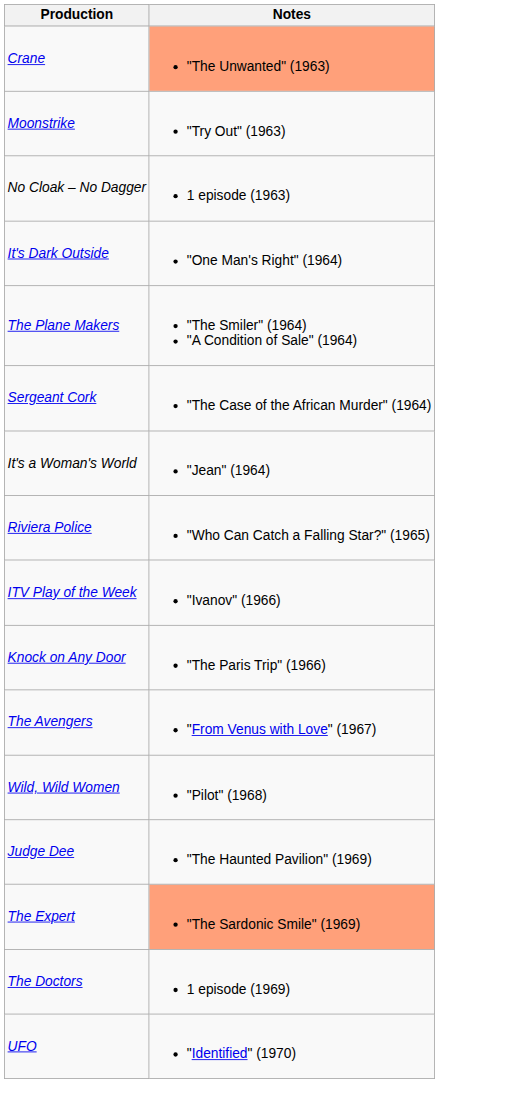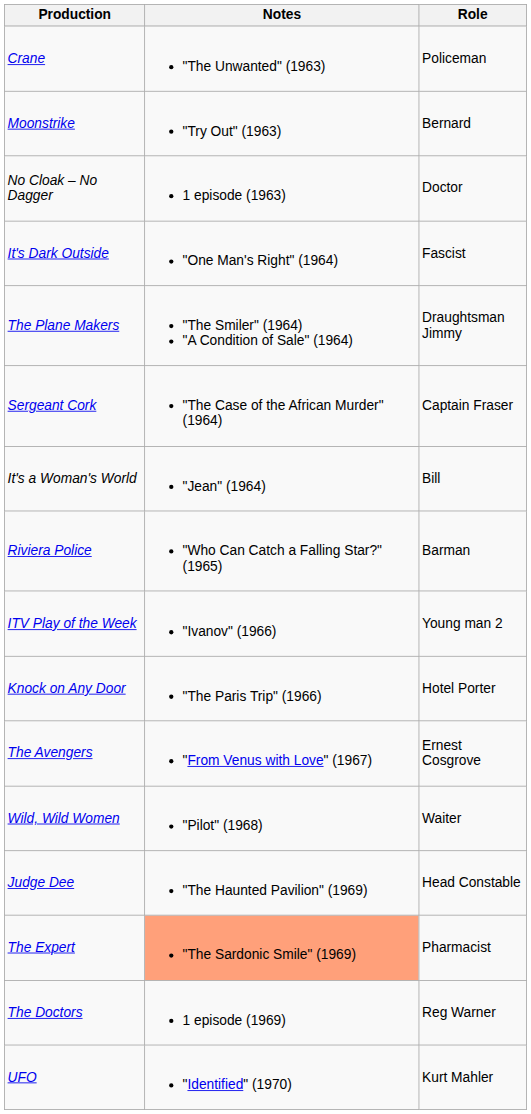 <table class="wikitable">
 <tr style="background:#ccc; text-align:center;">
 <th>Production</th>
 <th>Notes</th>
+<th>Role</th>
 </tr>
 <tr>
 <td><em><a href='#'>Crane</a></em></td>
-<td style="background: lightsalmon;"><br><ul><li>"The Unwanted" (1963)</li></ul></td>
+<td><br><ul><li>"The Unwanted" (1963)</li></ul></td>
+<td>Policeman</td>
 </tr>
 <tr>
 <td><em><a href='#'>Moonstrike</a></em></td>
 <td><br><ul><li>"Try Out" (1963)</li></ul></td>
+<td>Bernard</td>
 </tr>
 <tr>
 <td><em>No Cloak – No Dagger</em></td>
 <td><br><ul><li>1 episode (1963)</li></ul></td>
+<td>Doctor</td>
 </tr>
 <tr>
 <td><em><a href='#'>It's Dark Outside</a></em></td>
 <td><br><ul><li>"One Man's Right" (1964)</li></ul></td>
+<td>Fascist</td>
 </tr>
 <tr>
 <td><em><a href='#'>The Plane Makers</a></em></td>
 <td><br><ul><li>"The Smiler" (1964)</li><li>"A Condition of Sale" (1964)</li></ul></td>
+<td>Draughtsman<br>Jimmy</td>
 </tr>
 <tr>
 <td><em><a href='#'>Sergeant Cork</a></em></td>
 <td><br><ul><li>"The Case of the African Murder" (1964)</li></ul></td>
+<td>Captain Fraser</td>
 </tr>
 <tr>
 <td><em>It's a Woman's World</em></td>
 <td><br><ul><li>"Jean" (1964)</li></ul></td>
+<td>Bill</td>
 </tr>
 <tr>
 <td><em><a href='#'>Riviera Police</a></em></td>
 <td><br><ul><li>"Who Can Catch a Falling Star?" (1965)</li></ul></td>
+<td>Barman</td>
 </tr>
 <tr>
 <td><em><a href='#'>ITV Play of the Week</a></em></td>
 <td><br><ul><li>"Ivanov" (1966)</li></ul></td>
+<td>Young man 2</td>
 </tr>
 <tr>
 <td><em><a href='#'>Knock on Any Door</a></em></td>
 <td><br><ul><li>"The Paris Trip" (1966)</li></ul></td>
+<td>Hotel Porter</td>
 </tr>
 <tr>
 <td><em><a href='#'>The Avengers</a></em></td>
 <td><br><ul><li>"<a href='#'>From Venus with Love</a>" (1967)</li></ul></td>
+<td>Ernest Cosgrove</td>
 </tr>
 <tr>
 <td><em><a href='#'>Wild, Wild Women</a></em></td>
 <td><br><ul><li>"Pilot" (1968)</li></ul></td>
+<td>Waiter</td>
 </tr>
 <tr>
 <td><em><a href='#'>Judge Dee</a></em></td>
 <td><br><ul><li>"The Haunted Pavilion" (1969)</li></ul></td>
+<td>Head Constable</td>
 </tr>
 <tr>
 <td><em><a href='#'>The Expert</a></em></td>
 <td style="background: lightsalmon;"><br><ul><li>"The Sardonic Smile" (1969)</li></ul></td>
+<td>Pharmacist</td>
 </tr>
 <tr>
 <td><em><a href='#'>The Doctors</a></em></td>
 <td><br><ul><li>1 episode (1969)</li></ul></td>
+<td>Reg Warner</td>
 </tr>
 <tr>
 <td><em><a href='#'>UFO</a></em></td>
 <td><br><ul><li>"<a href='#'>Identified</a>" (1970)</li></ul></td>
+<td>Kurt Mahler</td>
 </tr>
 </table>
